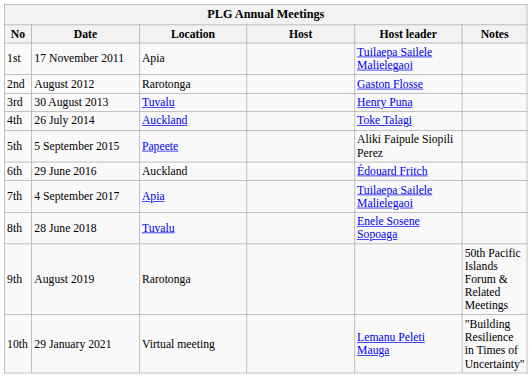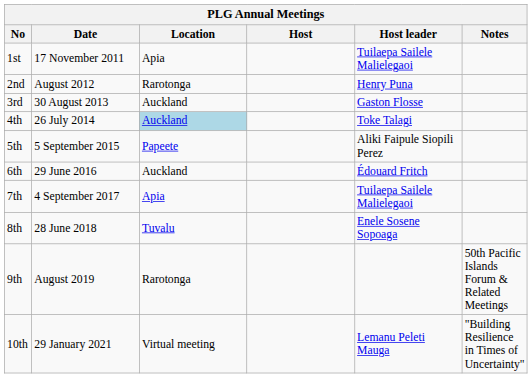 <table class="wikitable">
 <tr>
 <th colspan="6" style="font-size:105%;">PLG Annual Meetings</th>
 </tr>
 <tr>
 <th style="width:30px;">No</th>
 <th style="width:140px;">Date</th>
 <th style="width:140px;">Location</th>
 <th style="width:140px;">Host</th>
 <th style="width:140px;">Host leader</th>
 <th style="width:60px;">Notes</th>
 </tr>
 <tr>
 <td>1st</td>
 <td>17 November 2011</td>
 <td>Apia</td>
 <td></td>
 <td><a href='#'>Tuilaepa Sailele Malielegaoi</a></td>
 <td></td>
 </tr>
 <tr>
 <td>2nd</td>
 <td>August 2012</td>
 <td>Rarotonga</td>
 <td></td>
-<td><a href='#'>Gaston Flosse</a></td>
+<td><a href='#'>Henry Puna</a></td>
 <td></td>
 </tr>
 <tr>
 <td>3rd</td>
 <td>30 August 2013</td>
-<td><a href='#'>Tuvalu</a></td>
+<td>Auckland</td>
 <td></td>
-<td><a href='#'>Henry Puna</a></td>
+<td><a href='#'>Gaston Flosse</a></td>
 <td></td>
 </tr>
 <tr>
 <td>4th</td>
 <td>26 July 2014</td>
-<td><a href='#'>Auckland</a></td>
+<td style="background: lightblue;"><a href='#'>Auckland</a></td>
 <td></td>
 <td><a href='#'>Toke Talagi</a></td>
 <td></td>
 </tr>
 <tr>
 <td>5th</td>
 <td>5 September 2015</td>
 <td><a href='#'>Papeete</a></td>
 <td></td>
 <td>Aliki Faipule Siopili Perez</td>
 <td></td>
 </tr>
 <tr>
 <td>6th</td>
 <td>29 June 2016</td>
 <td>Auckland</td>
 <td></td>
 <td><a href='#'>Édouard Fritch</a></td>
 <td></td>
 </tr>
 <tr>
 <td>7th</td>
 <td>4 September 2017</td>
 <td><a href='#'>Apia</a></td>
 <td></td>
 <td><a href='#'>Tuilaepa Sailele Malielegaoi</a></td>
 <td></td>
 </tr>
 <tr>
 <td>8th</td>
 <td>28 June 2018</td>
 <td><a href='#'>Tuvalu</a></td>
 <td></td>
 <td><a href='#'>Enele Sosene Sopoaga</a></td>
 <td></td>
 </tr>
 <tr>
 <td>9th</td>
 <td>August 2019</td>
 <td>Rarotonga</td>
 <td></td>
 <td></td>
 <td>50th Pacific Islands Forum & Related Meetings</td>
 </tr>
 <tr>
 <td>10th</td>
 <td>29 January 2021</td>
 <td>Virtual meeting</td>
 <td></td>
 <td><a href='#'>Lemanu Peleti Mauga</a></td>
 <td>"Building Resilience in Times of Uncertainty"</td>
 </tr>
 </table>
